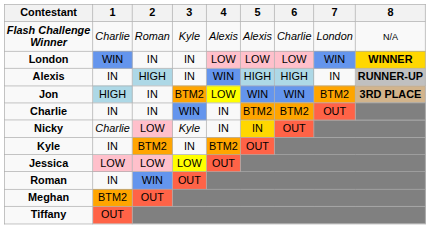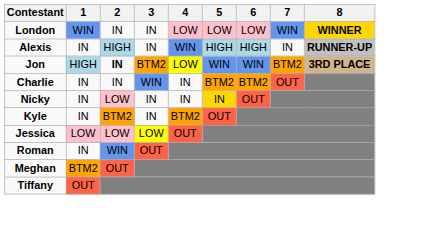 <table class="wikitable"  style="text-align:center;">
 <tr>
 <th>Contestant</th>
 <th>1</th>
 <th>2</th>
 <th>3</th>
 <th>4</th>
 <th>5</th>
 <th>6</th>
 <th>7</th>
 <th>8</th>
-</tr>
-<tr>
-<td><strong><em>Flash Challenge</em></strong><br><strong><em>Winner </em></strong></td>
-<td><em>Charlie</em></td>
-<td><em>Roman</em></td>
-<td><em>Kyle</em></td>
-<td><em>Alexis</em></td>
-<td><em>Alexis</em></td>
-<td><em>Charlie</em></td>
-<td><em>London</em></td>
-<td><span><small>N/A</small></span></td>
 </tr>
 <tr align=center>
 <td><strong>London</strong></td>
 <td bgcolor="cornflowerblue">WIN</td>
 <td>IN</td>
 <td>IN</td>
 <td bgcolor="pink">LOW</td>
 <td bgcolor="pink">LOW</td>
 <td bgcolor="pink">LOW</td>
 <td bgcolor="cornflowerblue">WIN</td>
 <td bgcolor="gold"><strong>WINNER</strong></td>
 </tr>
 <tr align=center>
 <td><strong>Alexis</strong></td>
 <td>IN</td>
 <td bgcolor="lightblue">HIGH</td>
 <td>IN</td>
 <td bgcolor="cornflowerblue">WIN</td>
 <td bgcolor="lightblue">HIGH</td>
 <td bgcolor="lightblue">HIGH</td>
 <td>IN</td>
 <td bgcolor="silver"><strong>RUNNER-UP</strong></td>
 </tr>
 <tr align=center>
 <td><strong>Jon</strong></td>
 <td bgcolor="lightblue">HIGH</td>
-<td>IN</td>
+<td><strong>IN</strong></td>
 <td bgcolor="orange">BTM2</td>
 <td bgcolor="yellow">LOW</td>
 <td bgcolor="cornflowerblue">WIN</td>
 <td bgcolor="cornflowerblue">WIN</td>
 <td bgcolor="orange">BTM2</td>
 <td bgcolor="tan"><strong>3RD PLACE</strong></td>
 </tr>
 <tr align=center>
 <td><strong>Charlie</strong></td>
 <td>IN</td>
 <td>IN</td>
 <td bgcolor="cornflowerblue">WIN</td>
 <td>IN</td>
 <td bgcolor="orange">BTM2</td>
 <td bgcolor="orange">BTM2</td>
 <td bgcolor="tomato">OUT</td>
 <td colspan="1" bgcolor="gray"></td>
 </tr>
 <tr>
 <td><strong>Nicky</strong></td>
-<td><em>Charlie</em></td>
+<td>IN</td>
 <td bgcolor="pink">LOW</td>
-<td><em>Kyle</em></td>
+<td>IN</td>
 <td>IN</td>
 <td style="background: gold;">IN</td>
 <td bgcolor="tomato">OUT</td>
 <td colspan="2" bgcolor="gray"></td>
 </tr>
 <tr>
 <td><strong>Kyle</strong></td>
 <td>IN</td>
 <td bgcolor="orange">BTM2</td>
 <td>IN</td>
 <td bgcolor="orange">BTM2</td>
 <td bgcolor="tomato">OUT</td>
 <td colspan="3" bgcolor="gray"></td>
 </tr>
 <tr>
 <td><strong>Jessica</strong></td>
 <td bgcolor="pink">LOW</td>
 <td bgcolor="pink">LOW</td>
 <td bgcolor="yellow">LOW</td>
 <td bgcolor="tomato">OUT</td>
 <td colspan="4" bgcolor="gray"></td>
 </tr>
 <tr>
 <td><strong>Roman</strong></td>
 <td>IN</td>
 <td bgcolor="cornflowerblue">WIN</td>
 <td bgcolor="tomato">OUT</td>
 <td colspan="5" bgcolor="gray"></td>
 </tr>
 <tr>
 <td><strong>Meghan</strong></td>
 <td bgcolor="orange">BTM2</td>
 <td bgcolor="tomato">OUT</td>
 <td colspan="6" bgcolor="gray"></td>
 </tr>
 <tr>
 <td><strong>Tiffany</strong></td>
 <td bgcolor="tomato">OUT</td>
 <td colspan="7" bgcolor="gray"></td>
 </tr>
 </table>
